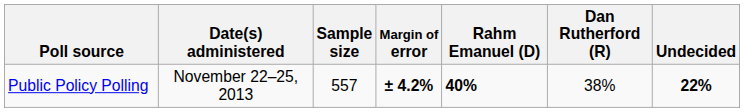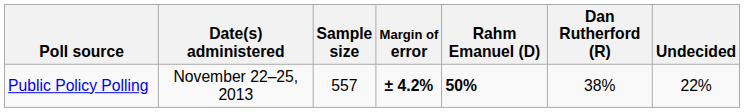 <table class="wikitable">
 <tr valign= bottom>
 <th style="width:150px;">Poll source</th>
 <th style="width:150px;">Date(s)<br>administered</th>
 <th class=small>Sample<br>size</th>
 <th><small>Margin of</small><br>error</th>
 <th style="width:100px;">Rahm<br>Emanuel (D)</th>
 <th style="width:100px;">Dan<br>Rutherford (R)</th>
 <th style="width:40px;">Undecided</th>
 </tr>
 <tr>
 <td><a href='#'>Public Policy Polling</a></td>
 <td align=center>November 22–25, 2013</td>
 <td align=center>557</td>
 <td align=center><strong>± 4.2%</strong></td>
-<td><strong>40%</strong></td>
+<td><strong>50%</strong></td>
 <td align=center>38%</td>
-<td align=center><strong>22%</strong></td>
+<td align=center>22%</td>
 </tr>
 </table>
